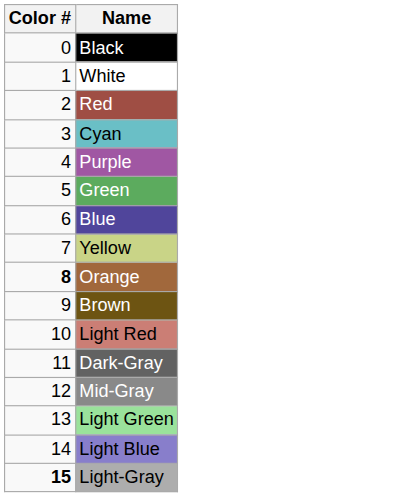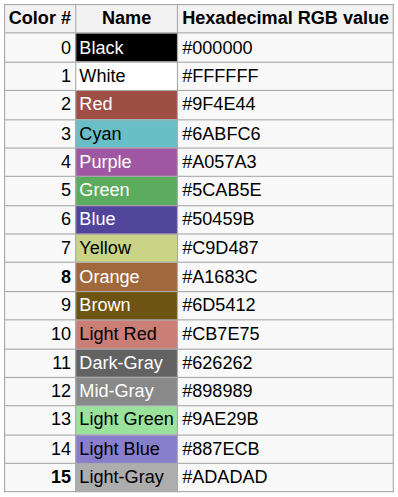 <table class="wikitable sortable">
 <tr>
 <th>Color #</th>
 <th>Name</th>
+<th>Hexadecimal RGB value</th>
 </tr>
 <tr>
 <td style="text-align:right">0</td>
 <td style="color: white; background-color: #000000">Black</td>
+<td>#000000</td>
 </tr>
 <tr>
 <td style="text-align:right">1</td>
 <td style="color: black; background-color: #FFFFFF">White</td>
+<td>#FFFFFF</td>
 </tr>
 <tr>
 <td style="text-align:right">2</td>
 <td style="color: white; background-color: #9F4E44">Red</td>
+<td>#9F4E44</td>
 </tr>
 <tr>
 <td style="text-align:right">3</td>
 <td style="color: black; background-color: #6ABFC6">Cyan</td>
+<td>#6ABFC6</td>
 </tr>
 <tr>
 <td style="text-align:right">4</td>
 <td style="color: white; background-color: #A057A3">Purple</td>
+<td>#A057A3</td>
 </tr>
 <tr>
 <td style="text-align:right">5</td>
 <td style="color: white; background-color: #5CAB5E">Green</td>
+<td>#5CAB5E</td>
 </tr>
 <tr>
 <td style="text-align:right">6</td>
 <td style="color: white; background-color: #50459B">Blue</td>
+<td>#50459B</td>
 </tr>
 <tr>
 <td style="text-align:right">7</td>
 <td style="color: black; background-color: #C9D487">Yellow</td>
+<td>#C9D487</td>
 </tr>
 <tr>
 <td style="text-align:right"><strong>8</strong></td>
 <td style="color: white; background-color: #A1683C">Orange</td>
+<td>#A1683C</td>
 </tr>
 <tr>
 <td style="text-align:right">9</td>
 <td style="color: white; background-color: #6D5412">Brown</td>
+<td>#6D5412</td>
 </tr>
 <tr>
 <td style="text-align:right">10</td>
 <td style="color: black; background-color: #CB7E75">Light Red</td>
+<td>#CB7E75</td>
 </tr>
 <tr>
 <td style="text-align:right">11</td>
 <td style="color: white; background-color: #626262">Dark-Gray</td>
+<td>#626262</td>
 </tr>
 <tr>
 <td style="text-align:right">12</td>
 <td style="color: white; background-color: #898989">Mid-Gray</td>
+<td>#898989</td>
 </tr>
 <tr>
 <td style="text-align:right">13</td>
 <td style="color: black; background-color: #9AE29B">Light Green</td>
+<td>#9AE29B</td>
 </tr>
 <tr>
 <td style="text-align:right">14</td>
 <td style="color: black; background-color: #887ECB">Light Blue</td>
+<td>#887ECB</td>
 </tr>
 <tr>
 <td style="text-align:right"><strong>15</strong></td>
 <td style="color: black; background-color: #ADADAD">Light-Gray</td>
+<td>#ADADAD</td>
 </tr>
 </table>
